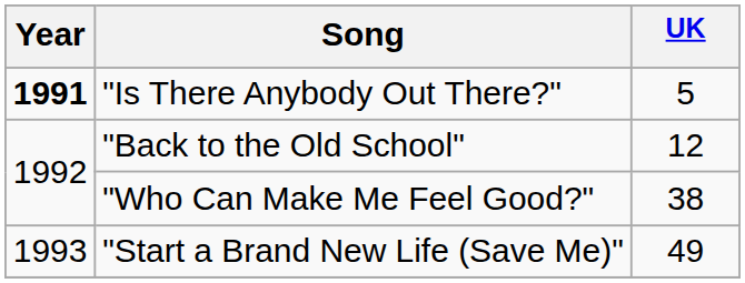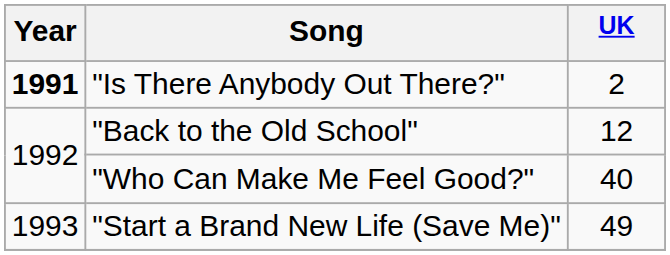 <table class="wikitable">
 <tr>
 <th>Year</th>
 <th>Song</th>
 <th style="width:45px;"><sup><a href='#'>UK</a></sup><br></th>
 </tr>
 <tr>
 <td><strong>1991</strong></td>
 <td>"Is There Anybody Out There?"</td>
-<td align=center>5</td>
+<td align=center>2</td>
 </tr>
 <tr>
 <td rowspan="2">1992</td>
 <td>"Back to the Old School"</td>
 <td align=center>12</td>
 </tr>
 <tr>
 <td>"Who Can Make Me Feel Good?"</td>
-<td align=center>38</td>
+<td align=center>40</td>
 </tr>
 <tr>
 <td>1993</td>
 <td>"Start a Brand New Life (Save Me)"</td>
 <td align=center>49</td>
 </tr>
 <tr>
 </tr>
 </table>
